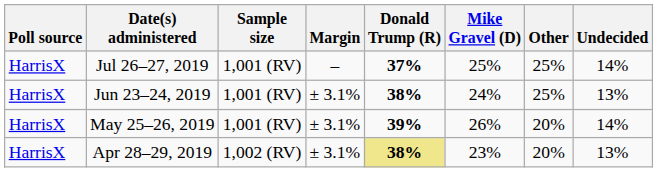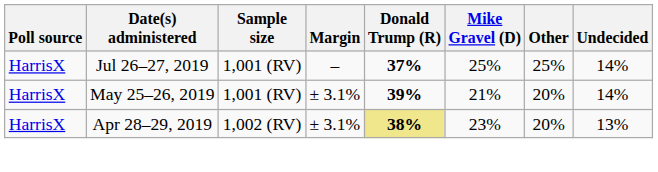 <table class="wikitable sortable" style="font-size:90%;text-align:center;">
 <tr valign=bottom style="font-size:90%;">
 <th>Poll source</th>
 <th>Date(s)<br>administered</th>
 <th>Sample<br>size</th>
 <th>Margin<br></th>
 <th>Donald<br>Trump (R)</th>
 <th><a href='#'>Mike<br>Gravel</a> (D)</th>
 <th>Other</th>
 <th>Undecided</th>
 </tr>
 <tr>
 <td style="text-align:left;"><a href='#'>HarrisX</a></td>
 <td>Jul 26–27, 2019</td>
 <td>1,001 (RV)</td>
 <td>–</td>
 <td><strong>37%</strong></td>
 <td>25%</td>
 <td>25%</td>
 <td>14%</td>
 </tr>
 <tr>
 <td style="text-align:left;"><a href='#'>HarrisX</a></td>
-<td>Jun 23–24, 2019</td>
-<td>1,001 (RV)</td>
-<td>± 3.1%</td>
-<td><strong>38%</strong></td>
-<td>24%</td>
-<td>25%</td>
-<td>13%</td>
-</tr>
-<tr>
-<td style="text-align:left;"><a href='#'>HarrisX</a></td>
 <td>May 25–26, 2019</td>
 <td>1,001 (RV)</td>
 <td>± 3.1%</td>
 <td><strong>39%</strong></td>
-<td>26%</td>
+<td>21%</td>
 <td>20%</td>
 <td>14%</td>
 </tr>
 <tr>
 <td style="text-align:left;"><a href='#'>HarrisX</a></td>
 <td>Apr 28–29, 2019</td>
 <td>1,002 (RV)</td>
 <td>± 3.1%</td>
 <td style="background: khaki;"><strong>38%</strong></td>
 <td>23%</td>
 <td>20%</td>
 <td>13%</td>
 </tr>
 </table>
